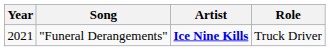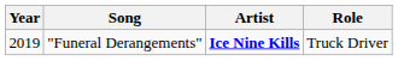 <table class="wikitable sortable">
 <tr>
 <th>Year</th>
 <th>Song</th>
 <th>Artist</th>
 <th class="unsortable">Role</th>
 </tr>
 <tr>
-<td>2021</td>
+<td>2019</td>
 <td>"Funeral Derangements"</td>
 <td><strong><a href='#'>Ice Nine Kills</a></strong></td>
 <td>Truck Driver</td>
 </tr>
 </table>
